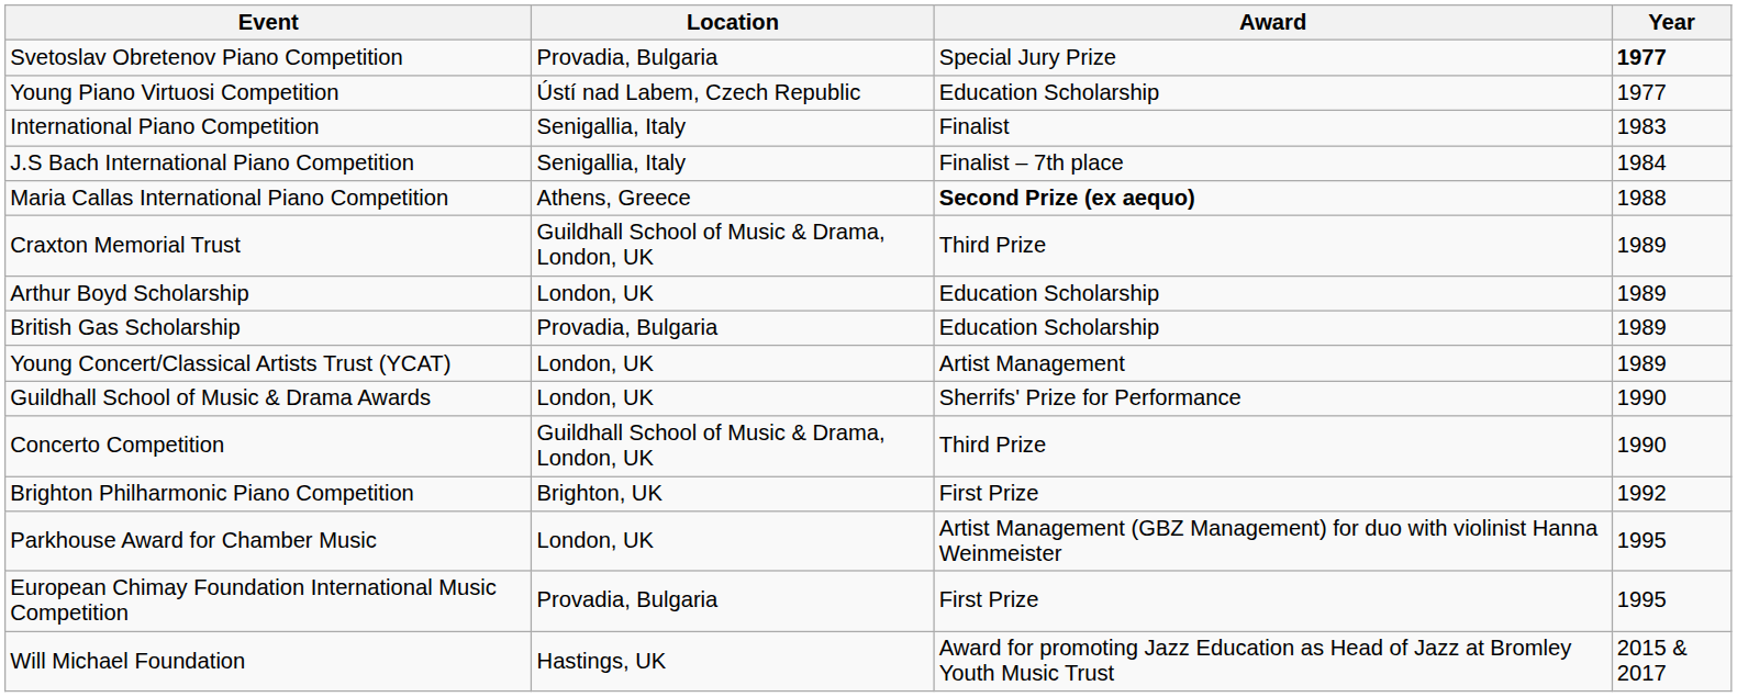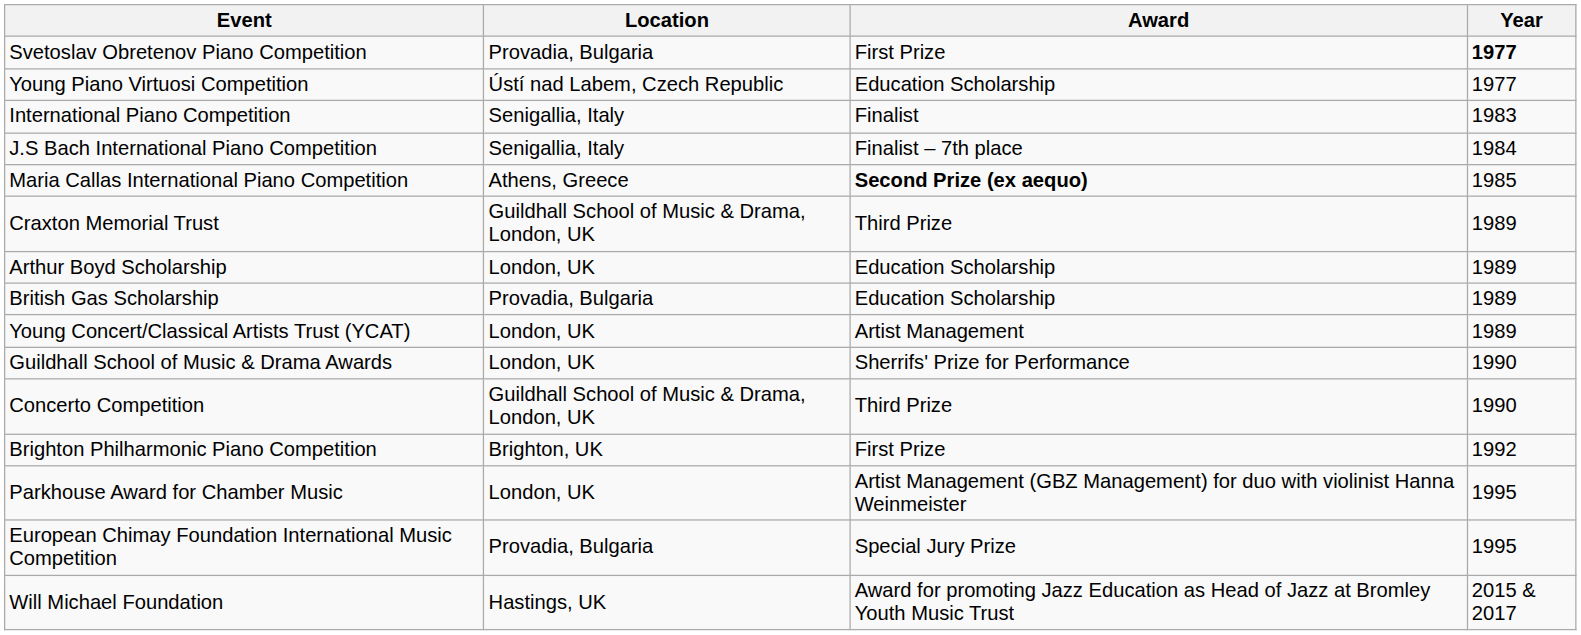 <table class="wikitable">
 <tr>
 <th>Event</th>
 <th>Location</th>
 <th>Award</th>
 <th>Year</th>
 </tr>
 <tr>
 <td>Svetoslav Obretenov Piano Competition</td>
 <td>Provadia, Bulgaria</td>
-<td>Special Jury Prize</td>
+<td>First Prize</td>
 <td><strong>1977</strong></td>
 </tr>
 <tr>
 <td>Young Piano Virtuosi Competition</td>
 <td>Ústí nad Labem, Czech Republic</td>
 <td>Education Scholarship</td>
 <td>1977</td>
 </tr>
 <tr>
 <td>International Piano Competition</td>
 <td>Senigallia, Italy</td>
 <td>Finalist</td>
 <td>1983</td>
 </tr>
 <tr>
 <td>J.S Bach International Piano Competition</td>
 <td>Senigallia, Italy</td>
 <td>Finalist – 7th place</td>
 <td>1984</td>
 </tr>
 <tr>
 <td>Maria Callas International Piano Competition</td>
 <td>Athens, Greece</td>
 <td><strong>Second Prize (ex aequo)</strong></td>
-<td>1988</td>
+<td>1985</td>
 </tr>
 <tr>
 <td>Craxton Memorial Trust</td>
 <td>Guildhall School of Music & Drama, London, UK</td>
 <td>Third Prize</td>
 <td>1989</td>
 </tr>
 <tr>
 <td>Arthur Boyd Scholarship</td>
 <td>London, UK</td>
 <td>Education Scholarship</td>
 <td>1989</td>
 </tr>
 <tr>
 <td>British Gas Scholarship</td>
 <td>Provadia, Bulgaria</td>
 <td>Education Scholarship</td>
 <td>1989</td>
 </tr>
 <tr>
 <td>Young Concert/Classical Artists Trust (YCAT)</td>
 <td>London, UK</td>
 <td>Artist Management</td>
 <td>1989</td>
 </tr>
 <tr>
 <td>Guildhall School of Music & Drama Awards</td>
 <td>London, UK</td>
 <td>Sherrifs' Prize for Performance</td>
 <td>1990</td>
 </tr>
 <tr>
 <td>Concerto Competition</td>
 <td>Guildhall School of Music & Drama, London, UK</td>
 <td>Third Prize</td>
 <td>1990</td>
 </tr>
 <tr>
 <td>Brighton Philharmonic Piano Competition</td>
 <td>Brighton, UK</td>
 <td>First Prize</td>
 <td>1992</td>
 </tr>
 <tr>
 <td>Parkhouse Award for Chamber Music</td>
 <td>London, UK</td>
 <td>Artist Management (GBZ Management) for duo with violinist Hanna Weinmeister</td>
 <td>1995</td>
 </tr>
 <tr>
 <td>European Chimay Foundation International Music Competition</td>
 <td>Provadia, Bulgaria</td>
-<td>First Prize</td>
+<td>Special Jury Prize</td>
 <td>1995</td>
 </tr>
 <tr>
 <td>Will Michael Foundation</td>
 <td>Hastings, UK</td>
 <td>Award for promoting Jazz Education as Head of Jazz at Bromley Youth Music Trust</td>
 <td>2015 & 2017</td>
 </tr>
 </table>
